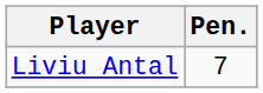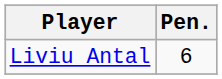 <table class="wikitable" style="text-align:left;margin-left:1em;float:right">
 <tr>
 <th>Player</th>
 <th>Pen.</th>
 </tr>
 <tr>
 <td> <a href='#'>Liviu Antal</a></td>
-<td align=center>7</td>
+<td align=center>6</td>
 </tr>
 </table>
